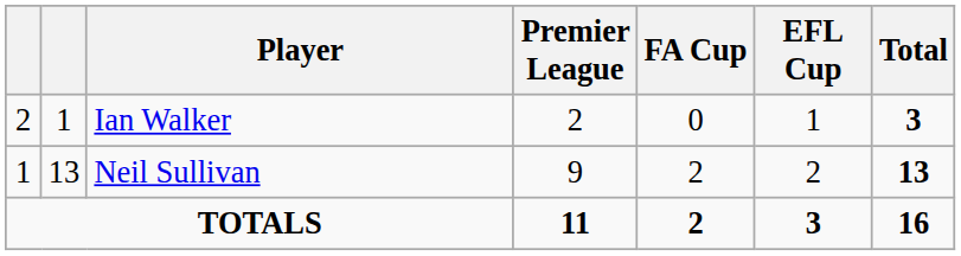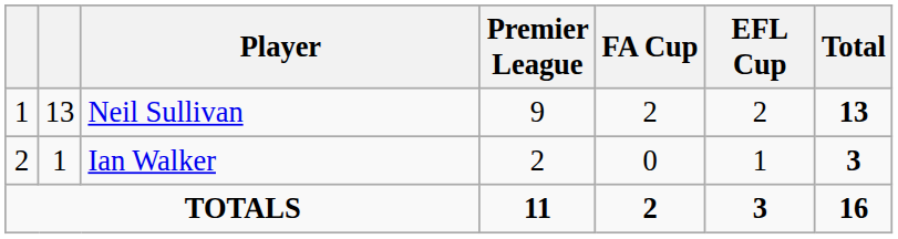 <table class="wikitable sortable" style="font-size: 95%; text-align: center;">
 <tr>
 <th width=10></th>
 <th width=10></th>
 <th width=200>Player</th>
 <th width=50>Premier League</th>
 <th width=50>FA Cup</th>
 <th width=50>EFL Cup</th>
 <th>Total</th>
 </tr>
 <tr>
+<td>1</td>
+<td>13</td>
+<td align="left"> <a href='#'>Neil Sullivan</a></td>
+<td>9</td>
+<td>2</td>
+<td>2</td>
+<td><strong>13</strong></td>
+</tr>
+<tr>
 <td>2</td>
 <td>1</td>
 <td align="left"> <a href='#'>Ian Walker</a></td>
 <td>2</td>
 <td>0</td>
 <td>1</td>
 <td><strong>3</strong></td>
 </tr>
 <tr>
-<td>1</td>
-<td>13</td>
-<td align="left"> <a href='#'>Neil Sullivan</a></td>
-<td>9</td>
-<td>2</td>
-<td>2</td>
-<td><strong>13</strong></td>
-</tr>
-<tr>
 <td colspan="3"><strong>TOTALS</strong></td>
 <td><strong>11</strong></td>
 <td><strong>2</strong></td>
 <td><strong>3</strong></td>
 <td><strong>16</strong></td>
 </tr>
 </table>
